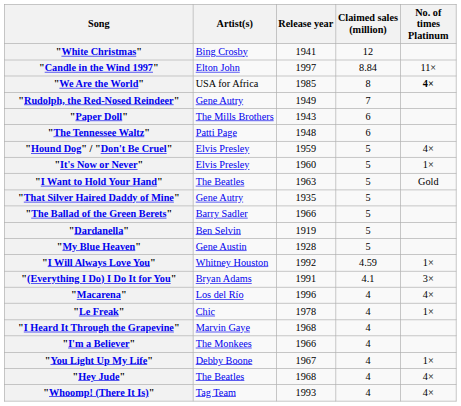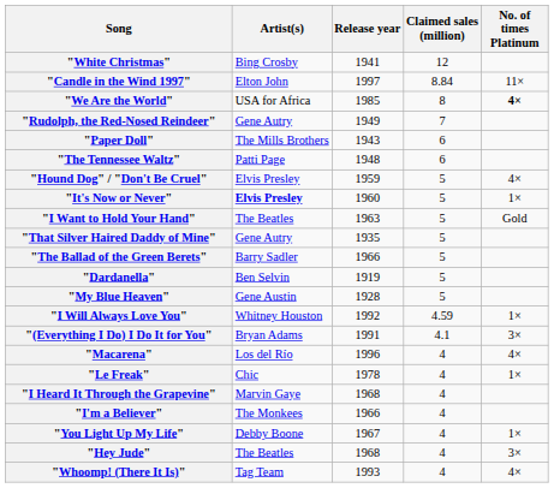 <table class="wikitable sortable plainrowheaders">
 <tr>
 <th scope="col" style="width:18em;">Song</th>
 <th scope="col">Artist(s)</th>
 <th scope="col">Release year</th>
 <th scope="col">Claimed sales<br>(million)</th>
 <th scope="col" style="width:5em;">No. of times Platinum</th>
 </tr>
 <tr>
 <th scope="row">"<a href='#'>White Christmas</a>"</th>
 <td><a href='#'>Bing Crosby</a></td>
 <td align="center">1941</td>
 <td style="text-align: center;">12</td>
 <td></td>
 </tr>
 <tr>
 <th scope="row">"<a href='#'>Candle in the Wind 1997</a>"</th>
 <td><a href='#'>Elton John</a></td>
 <td align="center">1997</td>
 <td align="center">8.84</td>
 <td align="center">11×</td>
 </tr>
 <tr>
 <th scope="row">"<a href='#'>We Are the World</a>"</th>
 <td>USA for Africa</td>
 <td align="center">1985</td>
 <td align="center">8</td>
 <td align="center"><strong>4×</strong></td>
 </tr>
 <tr>
 <th scope="row">"<a href='#'>Rudolph, the Red-Nosed Reindeer</a>"</th>
 <td><a href='#'>Gene Autry</a></td>
 <td align="center">1949</td>
 <td align="center">7</td>
 <td></td>
 </tr>
 <tr>
 <th scope="row">"<a href='#'>Paper Doll</a>"</th>
 <td><a href='#'>The Mills Brothers</a></td>
 <td align="center">1943</td>
 <td align="center">6</td>
 <td></td>
 </tr>
 <tr>
 <th scope="row">"<a href='#'>The Tennessee Waltz</a>"</th>
 <td><a href='#'>Patti Page</a></td>
 <td align="center">1948</td>
 <td style="text-align: center;">6</td>
 <td></td>
 </tr>
 <tr>
 <th scope="row">"<a href='#'>Hound Dog</a>" / "<a href='#'>Don't Be Cruel</a>"</th>
 <td><a href='#'>Elvis Presley</a></td>
 <td align="center">1959</td>
 <td align="center">5</td>
 <td align="center">4×</td>
 </tr>
 <tr>
 <th scope="row">"<a href='#'>It's Now or Never</a>"</th>
-<td><a href='#'>Elvis Presley</a></td>
+<td><strong><a href='#'>Elvis Presley</a></strong></td>
 <td align="center">1960</td>
 <td align="center">5</td>
 <td align="center">1×</td>
 </tr>
 <tr>
 <th scope="row">"<a href='#'>I Want to Hold Your Hand</a>"</th>
 <td><a href='#'>The Beatles</a></td>
 <td align="center">1963</td>
 <td align="center">5</td>
 <td align="center">Gold</td>
 </tr>
 <tr>
 <th scope="row">"<a href='#'>That Silver Haired Daddy of Mine</a>"</th>
 <td><a href='#'>Gene Autry</a></td>
 <td align="center">1935</td>
 <td align="center">5</td>
 <td></td>
 </tr>
 <tr>
 <th scope="row">"<a href='#'>The Ballad of the Green Berets</a>"</th>
 <td><a href='#'>Barry Sadler</a></td>
 <td align="center">1966</td>
 <td align="center">5</td>
 <td></td>
 </tr>
 <tr>
 <th scope="row">"<a href='#'>Dardanella</a>"</th>
 <td><a href='#'>Ben Selvin</a></td>
 <td align="center">1919</td>
 <td align="center">5</td>
 <td></td>
 </tr>
 <tr>
 <th scope="row">"<a href='#'>My Blue Heaven</a>"</th>
 <td><a href='#'>Gene Austin</a></td>
 <td align="center">1928</td>
 <td align="center">5</td>
 <td></td>
 </tr>
 <tr>
 <th scope="row">"<a href='#'>I Will Always Love You</a>"</th>
 <td><a href='#'>Whitney Houston</a></td>
 <td align="center">1992</td>
 <td align="center">4.59</td>
 <td align="center">1×</td>
 </tr>
 <tr>
 <th scope="row">"<a href='#'>(Everything I Do) I Do It for You</a>"</th>
 <td><a href='#'>Bryan Adams</a></td>
 <td align="center">1991</td>
 <td align="center">4.1</td>
 <td align="center">3×</td>
 </tr>
 <tr>
 <th scope="row">"<a href='#'>Macarena</a>"</th>
 <td><a href='#'>Los del Río</a></td>
 <td align="center">1996</td>
 <td align="center">4</td>
 <td align="center">4×</td>
 </tr>
 <tr>
 <th scope="row">"<a href='#'>Le Freak</a>"</th>
 <td><a href='#'>Chic</a></td>
 <td align="center">1978</td>
 <td align="center">4</td>
 <td align="center">1×</td>
 </tr>
 <tr>
 <th scope="row">"<a href='#'>I Heard It Through the Grapevine</a>"</th>
 <td><a href='#'>Marvin Gaye</a></td>
 <td align="center">1968</td>
 <td align="center">4</td>
 <td></td>
 </tr>
 <tr>
 <th scope="row">"<a href='#'>I'm a Believer</a>"</th>
 <td><a href='#'>The Monkees</a></td>
 <td align="center">1966</td>
 <td align="center">4</td>
 <td></td>
 </tr>
 <tr>
 <th scope="row">"<a href='#'>You Light Up My Life</a>"</th>
 <td><a href='#'>Debby Boone</a></td>
 <td align="center">1967</td>
 <td align="center">4</td>
 <td align="center">1×</td>
 </tr>
 <tr>
 <th scope="row">"<a href='#'>Hey Jude</a>"</th>
 <td><a href='#'>The Beatles</a></td>
 <td align="center">1968</td>
 <td align="center">4</td>
-<td align="center">4×</td>
+<td align="center">3×</td>
 </tr>
 <tr>
 <th scope="row">"<a href='#'>Whoomp! (There It Is)</a>"</th>
 <td><a href='#'>Tag Team</a></td>
 <td align="center">1993</td>
 <td align="center">4</td>
 <td align="center">4×</td>
 </tr>
 </table>
